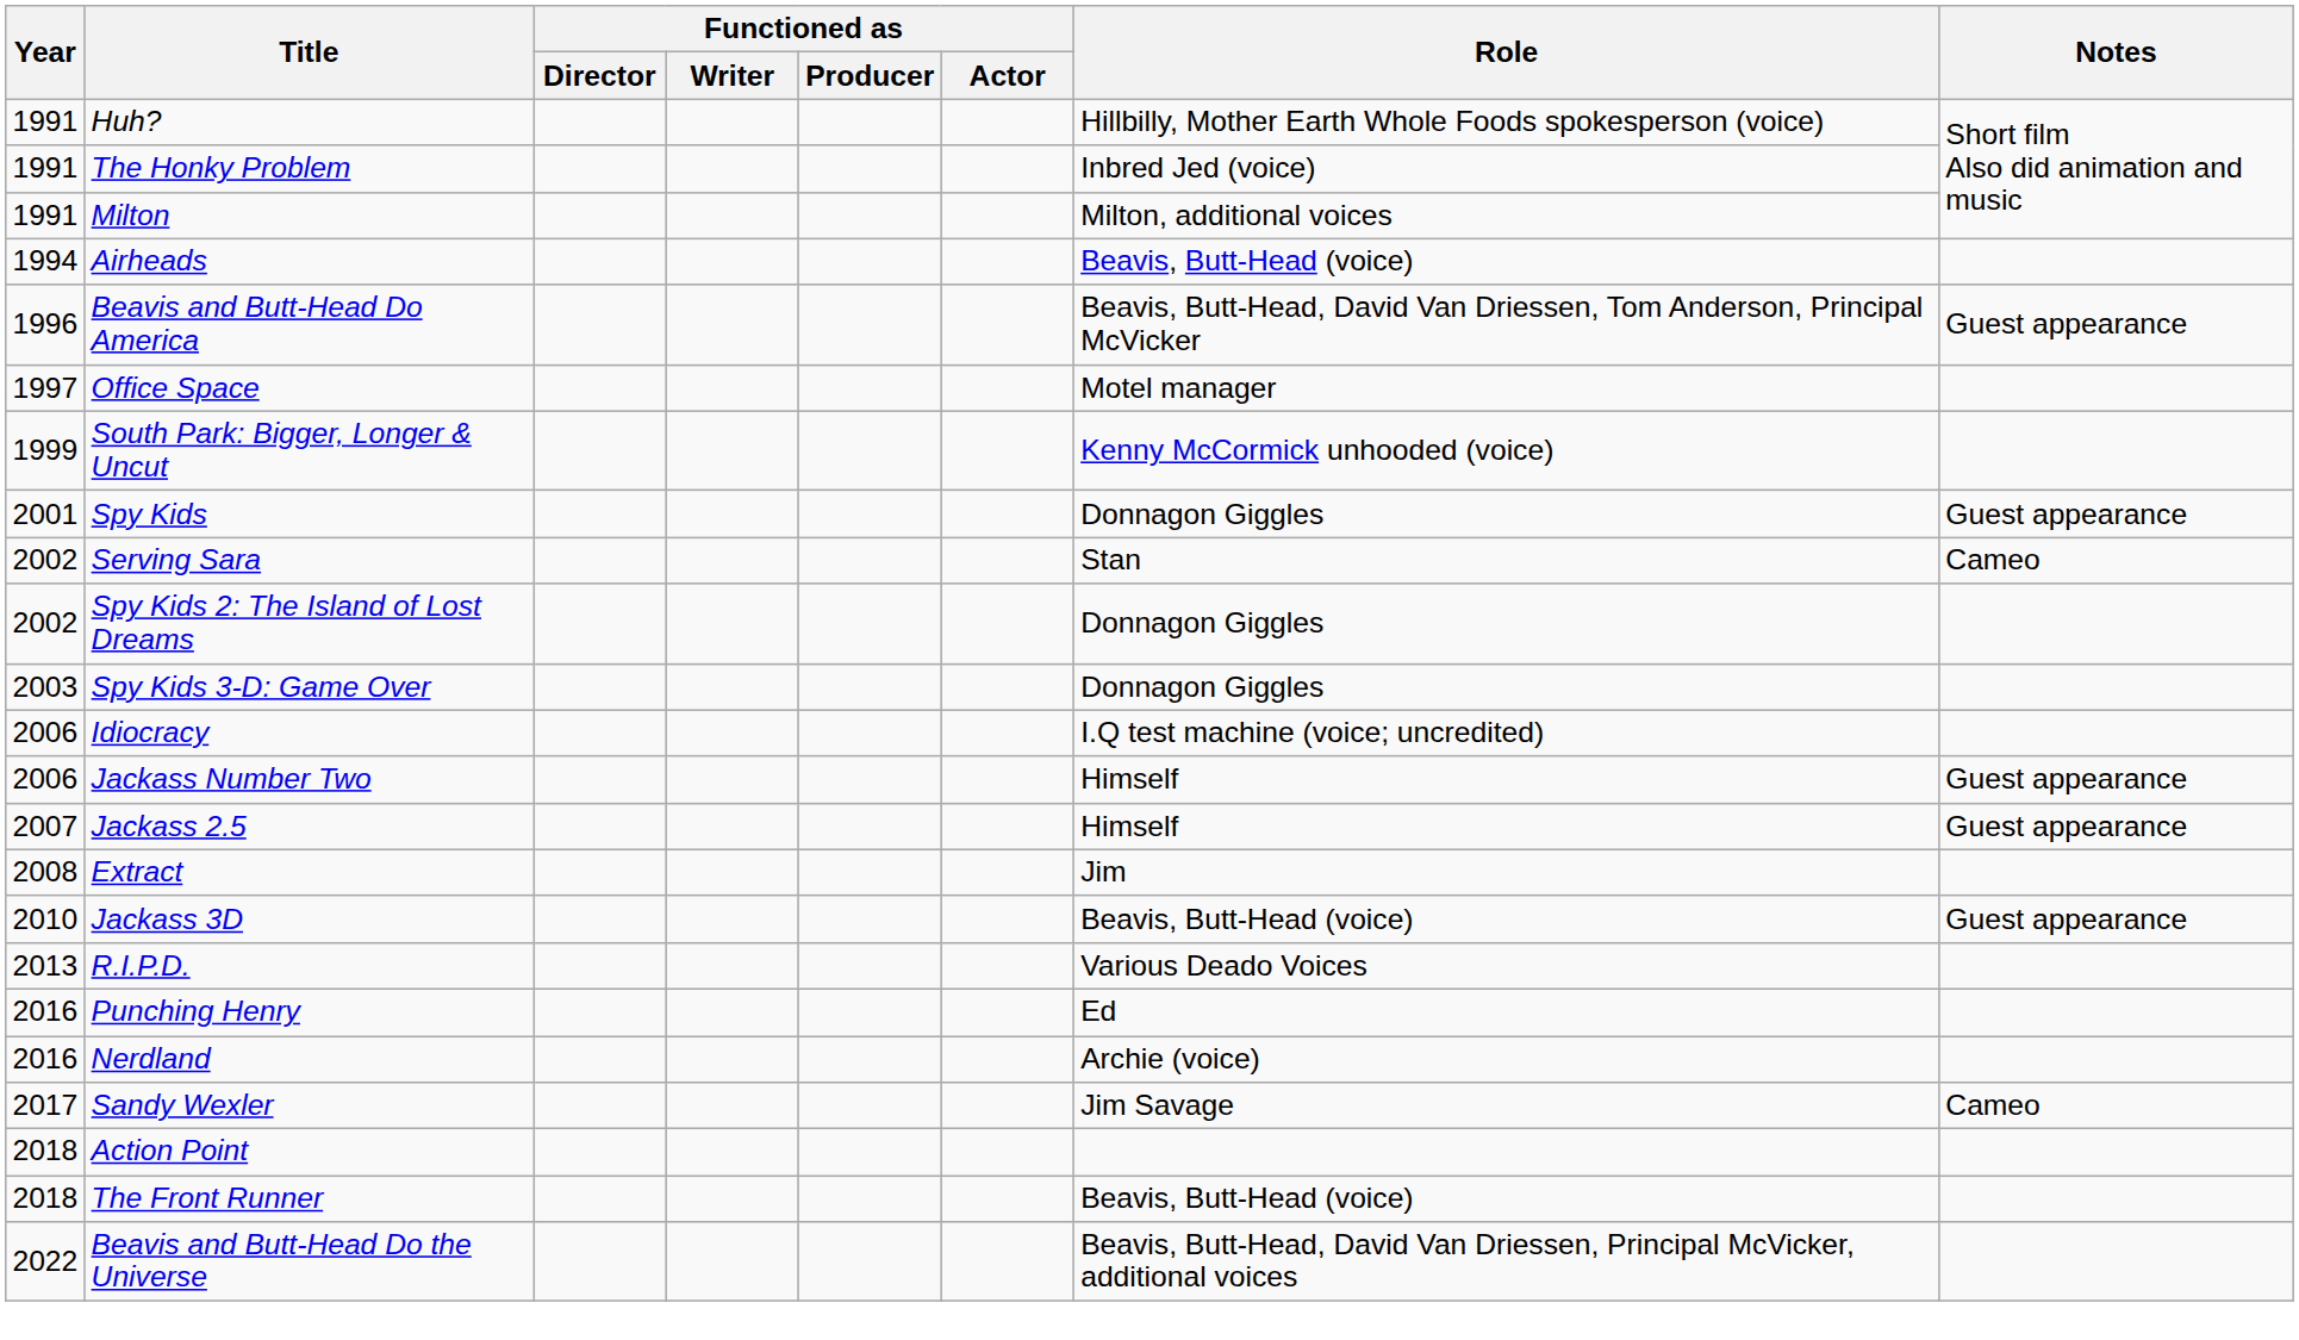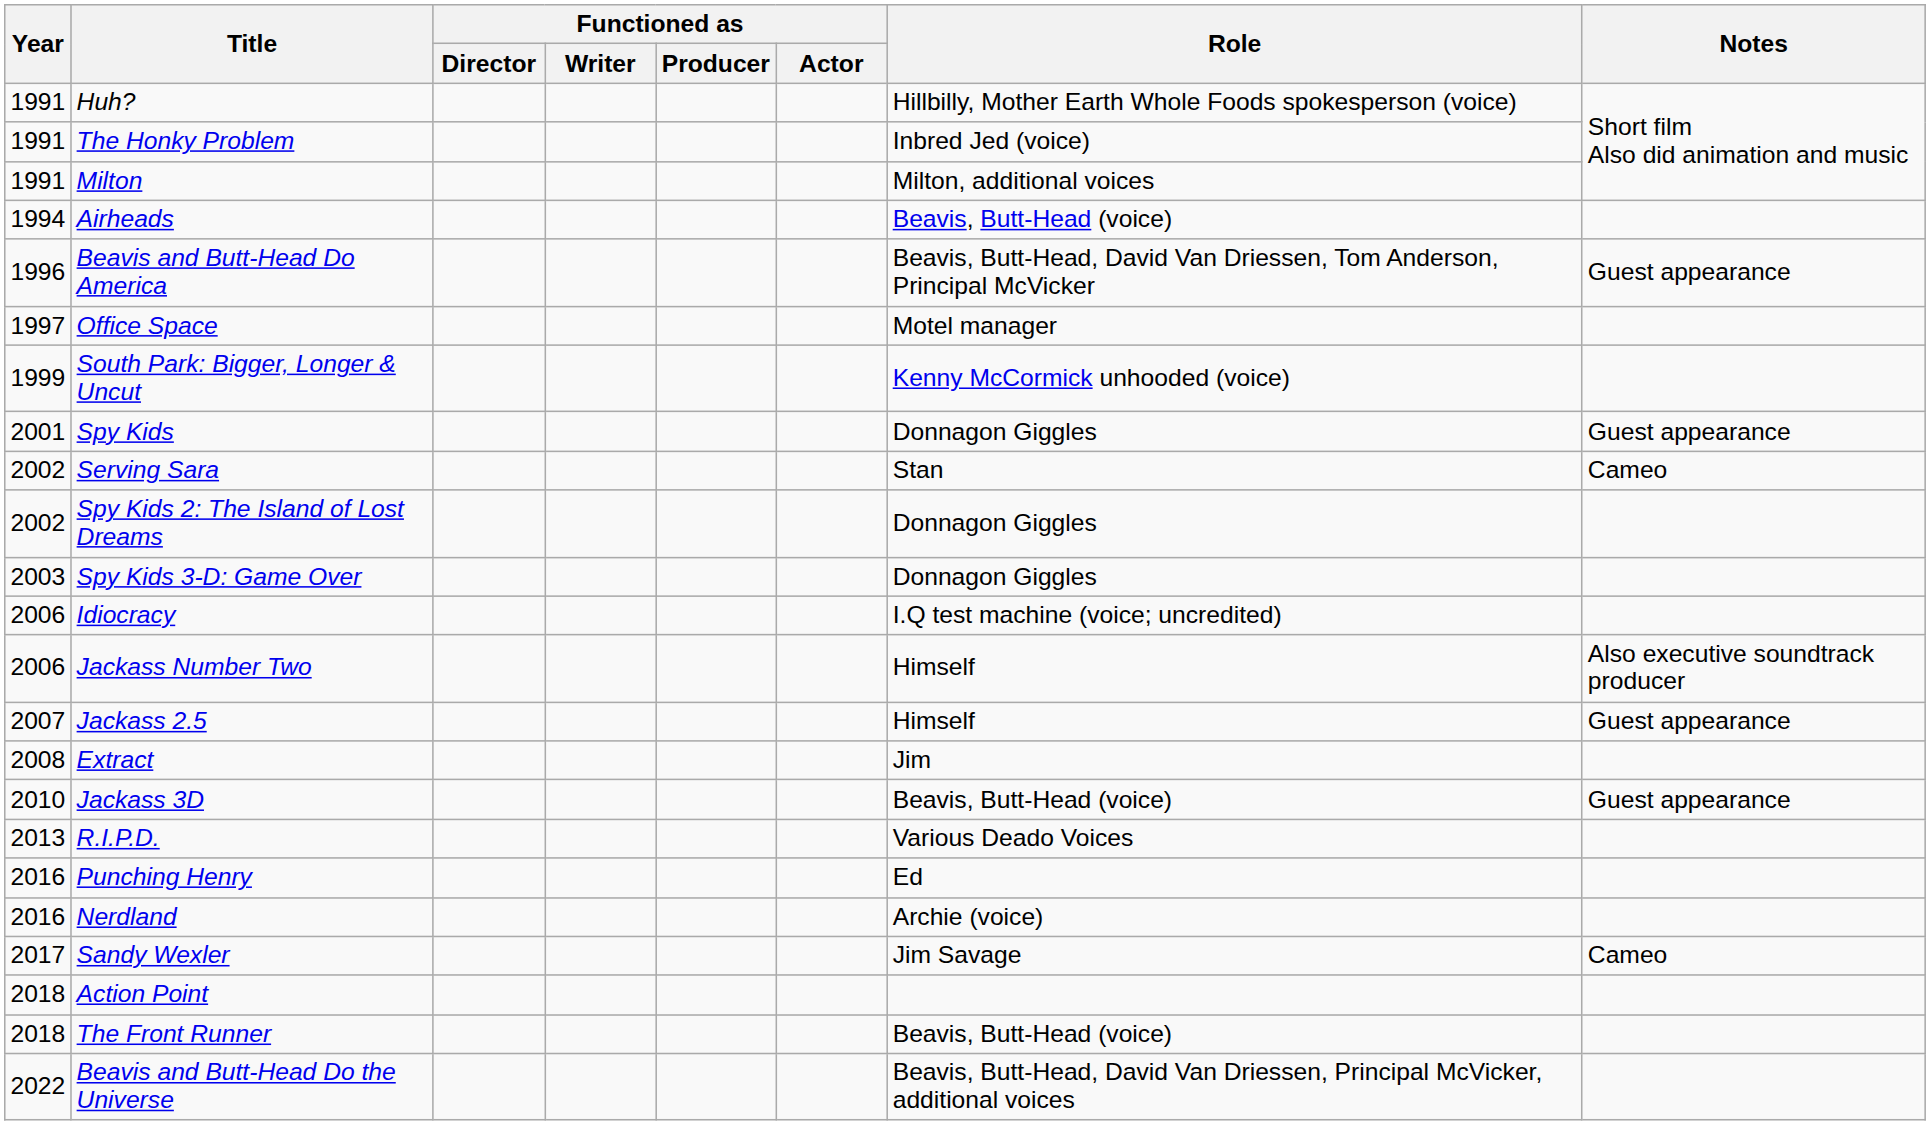 <table class="wikitable sortable plainrowheaders">
 <tr>
 <th scope="col" rowspan="2">Year</th>
 <th scope="col" rowspan="2">Title</th>
 <th scope="col" colspan="4">Functioned as</th>
 <th scope="col" rowspan="2">Role</th>
 <th scope="col" class="unsortable" rowspan="2">Notes</th>
 </tr>
 <tr>
 <th style="width:65px;">Director</th>
 <th style="width:65px;">Writer</th>
 <th style="width:65px;">Producer</th>
 <th style="width:65px;">Actor</th>
 </tr>
 <tr>
 <td>1991</td>
 <td><em>Huh?</em></td>
 <td></td>
 <td></td>
 <td></td>
 <td></td>
 <td>Hillbilly, Mother Earth Whole Foods spokesperson (voice)</td>
 <td rowspan="3">Short film<br>Also did animation and music</td>
 </tr>
 <tr>
 <td>1991</td>
 <td><em><a href='#'>The Honky Problem</a></em></td>
 <td></td>
 <td></td>
 <td></td>
 <td></td>
 <td>Inbred Jed (voice)</td>
 </tr>
 <tr>
 <td>1991</td>
 <td><em><a href='#'>Milton</a></em></td>
 <td></td>
 <td></td>
 <td></td>
 <td></td>
 <td>Milton, additional voices</td>
 </tr>
 <tr>
 <td>1994</td>
 <td><em><a href='#'>Airheads</a></em></td>
 <td></td>
 <td></td>
 <td></td>
 <td></td>
 <td><a href='#'>Beavis</a>, <a href='#'>Butt-Head</a> (voice)</td>
 <td></td>
 </tr>
 <tr>
 <td>1996</td>
 <td><em><a href='#'>Beavis and Butt-Head Do America</a></em></td>
 <td></td>
 <td></td>
 <td></td>
 <td></td>
 <td>Beavis, Butt-Head, David Van Driessen, Tom Anderson, Principal McVicker</td>
 <td>Guest appearance</td>
 </tr>
 <tr>
 <td>1997</td>
 <td><em><a href='#'>Office Space</a></em></td>
 <td></td>
 <td></td>
 <td></td>
 <td></td>
 <td>Motel manager</td>
 <td></td>
 </tr>
 <tr>
 <td>1999</td>
 <td><em><a href='#'>South Park: Bigger, Longer & Uncut</a></em></td>
 <td></td>
 <td></td>
 <td></td>
 <td></td>
 <td><a href='#'>Kenny McCormick</a> unhooded (voice)</td>
 <td></td>
 </tr>
 <tr>
 <td>2001</td>
 <td><em><a href='#'>Spy Kids</a></em></td>
 <td></td>
 <td></td>
 <td></td>
 <td></td>
 <td>Donnagon Giggles</td>
 <td>Guest appearance</td>
 </tr>
 <tr>
 <td>2002</td>
 <td><em><a href='#'>Serving Sara</a></em></td>
 <td></td>
 <td></td>
 <td></td>
 <td></td>
 <td>Stan</td>
 <td>Cameo</td>
 </tr>
 <tr>
 <td>2002</td>
 <td><em><a href='#'>Spy Kids 2: The Island of Lost Dreams</a></em></td>
 <td></td>
 <td></td>
 <td></td>
 <td></td>
 <td>Donnagon Giggles</td>
 <td></td>
 </tr>
 <tr>
 <td>2003</td>
 <td><em><a href='#'>Spy Kids 3-D: Game Over</a></em></td>
 <td></td>
 <td></td>
 <td></td>
 <td></td>
 <td>Donnagon Giggles</td>
 <td></td>
 </tr>
 <tr>
 <td>2006</td>
 <td><em><a href='#'>Idiocracy</a></em></td>
 <td></td>
 <td></td>
 <td></td>
 <td></td>
 <td>I.Q test machine (voice; uncredited)</td>
 <td></td>
 </tr>
 <tr>
 <td>2006</td>
 <td><em><a href='#'>Jackass Number Two</a></em></td>
 <td></td>
 <td></td>
 <td></td>
 <td></td>
 <td>Himself</td>
-<td>Guest appearance</td>
+<td>Also executive soundtrack producer</td>
 </tr>
 <tr>
 <td>2007</td>
 <td><em><a href='#'>Jackass 2.5</a></em></td>
 <td></td>
 <td></td>
 <td></td>
 <td></td>
 <td>Himself</td>
 <td>Guest appearance</td>
 </tr>
 <tr>
 <td>2008</td>
 <td><em><a href='#'>Extract</a></em></td>
 <td></td>
 <td></td>
 <td></td>
 <td></td>
 <td>Jim</td>
 <td></td>
 </tr>
 <tr>
 <td>2010</td>
 <td><em><a href='#'>Jackass 3D</a></em></td>
 <td></td>
 <td></td>
 <td></td>
 <td></td>
 <td>Beavis, Butt-Head (voice)</td>
 <td>Guest appearance</td>
 </tr>
 <tr>
 <td>2013</td>
 <td><em><a href='#'>R.I.P.D.</a></em></td>
 <td></td>
 <td></td>
 <td></td>
 <td></td>
 <td>Various Deado Voices</td>
 <td></td>
 </tr>
 <tr>
 <td>2016</td>
 <td><em><a href='#'>Punching Henry</a></em></td>
 <td></td>
 <td></td>
 <td></td>
 <td></td>
 <td>Ed</td>
 <td></td>
 </tr>
 <tr>
 <td>2016</td>
 <td><em><a href='#'>Nerdland</a></em></td>
 <td></td>
 <td></td>
 <td></td>
 <td></td>
 <td>Archie (voice)</td>
 <td></td>
 </tr>
 <tr>
 <td>2017</td>
 <td><em><a href='#'>Sandy Wexler</a></em></td>
 <td></td>
 <td></td>
 <td></td>
 <td></td>
 <td>Jim Savage</td>
 <td>Cameo</td>
 </tr>
 <tr>
 <td>2018</td>
 <td><em><a href='#'>Action Point</a></em></td>
 <td></td>
 <td></td>
 <td></td>
 <td></td>
 <td></td>
 <td></td>
 </tr>
 <tr>
 <td>2018</td>
 <td><em><a href='#'>The Front Runner</a></em></td>
 <td></td>
 <td></td>
 <td></td>
 <td></td>
 <td>Beavis, Butt-Head (voice)</td>
 <td></td>
 </tr>
 <tr>
 <td>2022</td>
 <td><em><a href='#'>Beavis and Butt-Head Do the Universe</a></em></td>
 <td></td>
 <td></td>
 <td></td>
 <td></td>
 <td>Beavis, Butt-Head, David Van Driessen, Principal McVicker, additional voices</td>
 <td></td>
 </tr>
 </table>
